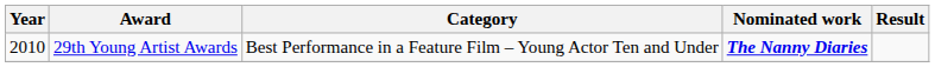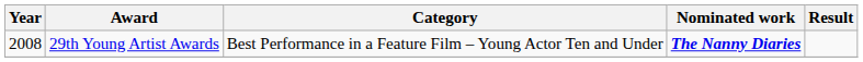 <table class="wikitable sortable plainrowheaders" style="text-align:center;">
 <tr>
 <th>Year</th>
 <th>Award</th>
 <th>Category</th>
 <th>Nominated work</th>
 <th>Result</th>
 </tr>
 <tr>
-<td>2010</td>
+<td>2008</td>
 <td><a href='#'>29th Young Artist Awards</a></td>
 <td>Best Performance in a Feature Film – Young Actor Ten and Under</td>
 <td><strong><em><a href='#'>The Nanny Diaries</a></em></strong></td>
 <td></td>
 </tr>
 <tr>
 </tr>
 </table>
